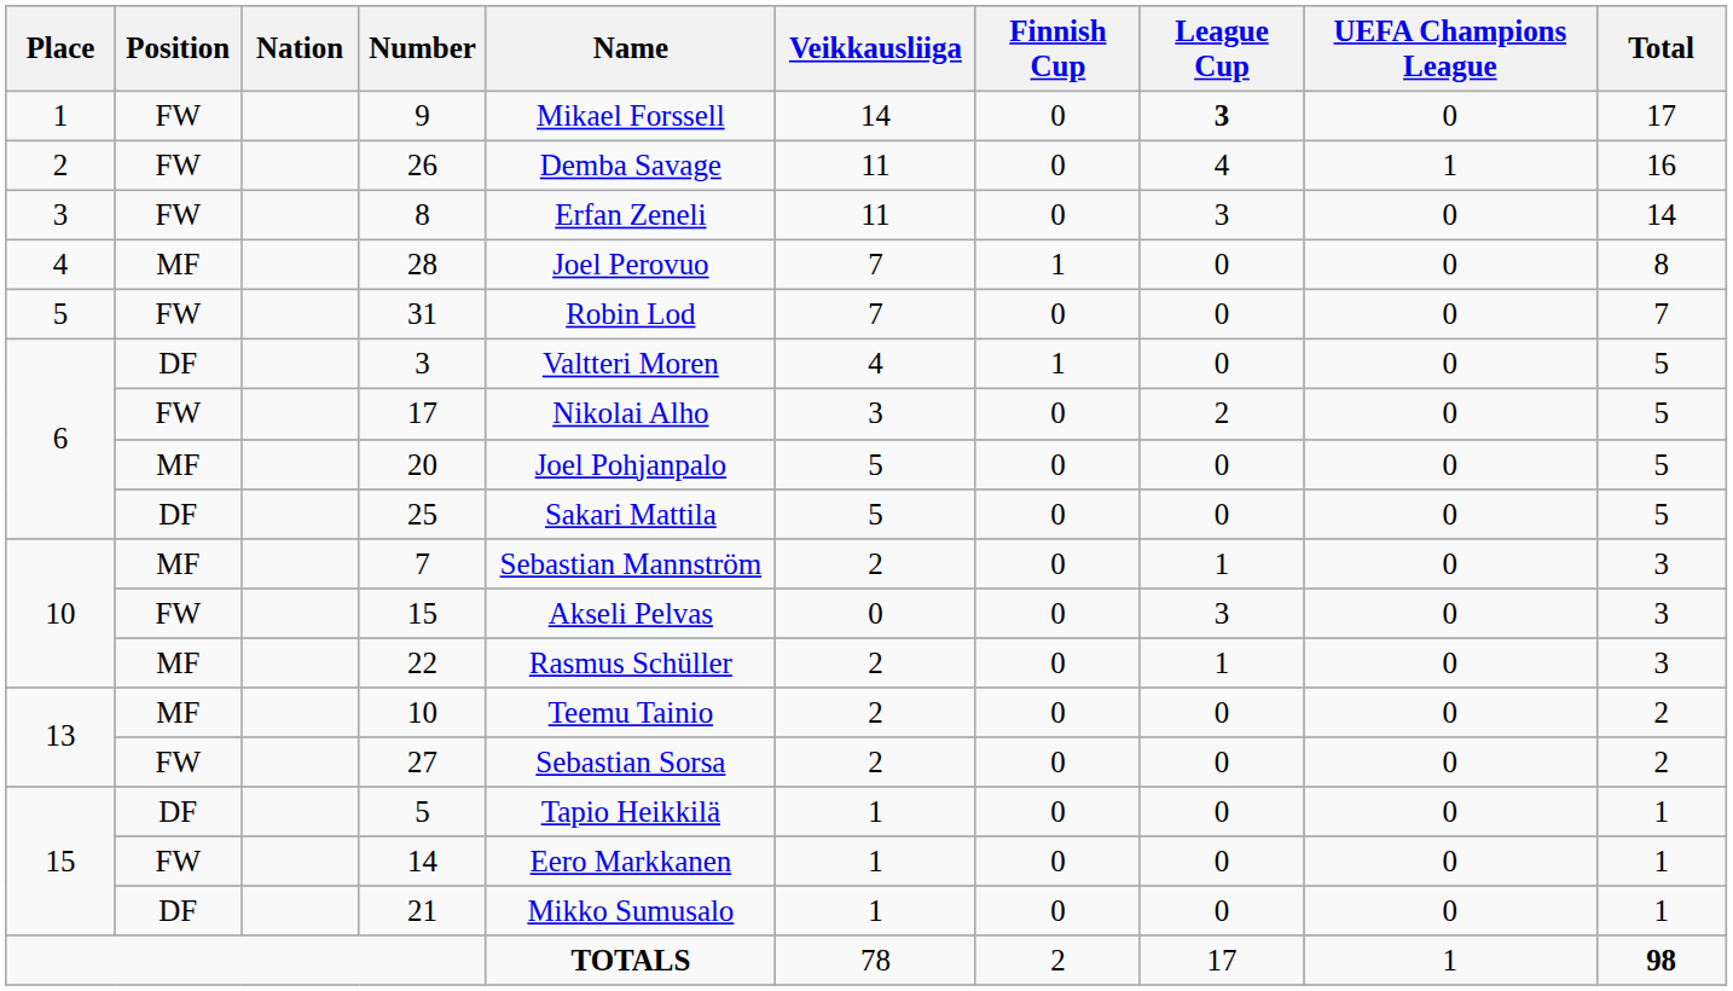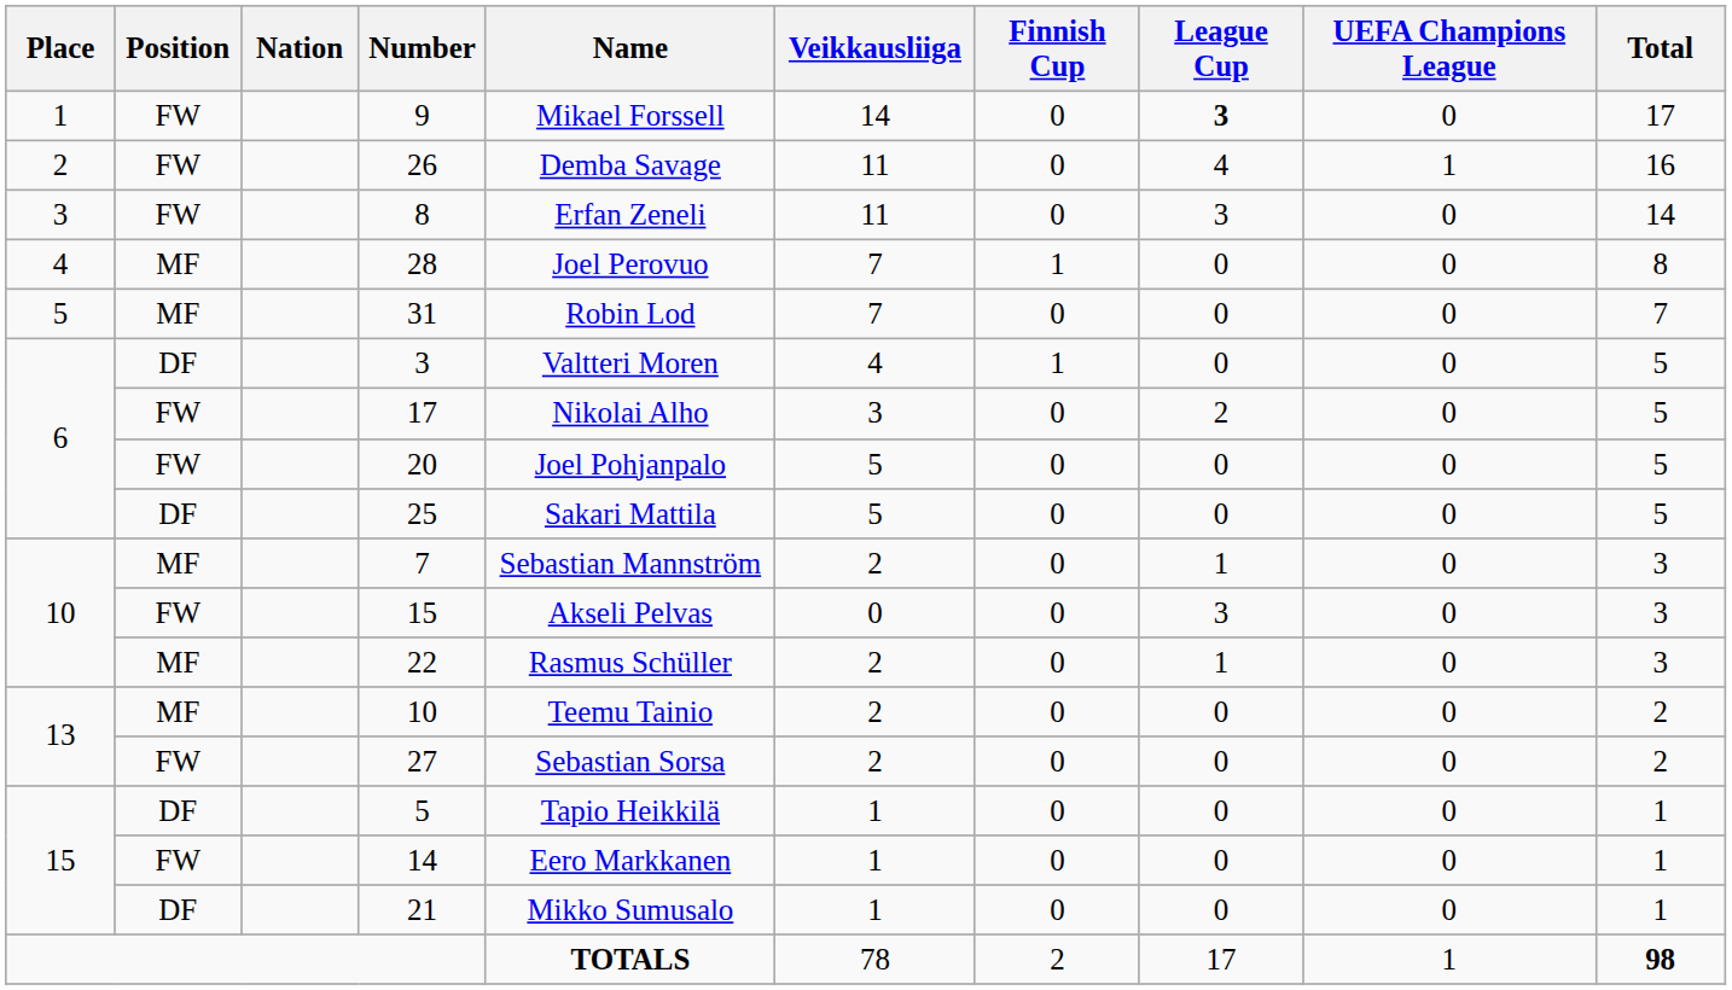 <table class="wikitable" style="font-size: 95%; text-align: center;">
 <tr>
 <th width=60>Place</th>
 <th width=60>Position</th>
 <th width=60>Nation</th>
 <th width=60>Number</th>
 <th width=200>Name</th>
 <th width=100><a href='#'>Veikkausliiga</a></th>
 <th width=100><a href='#'>Finnish Cup</a></th>
 <th width=100><a href='#'>League Cup</a></th>
 <th width=200><a href='#'>UEFA Champions League</a></th>
 <th width=80><strong>Total</strong></th>
 </tr>
 <tr>
 <td>1</td>
 <td>FW</td>
 <td></td>
 <td>9</td>
 <td><a href='#'>Mikael Forssell</a></td>
 <td>14</td>
 <td>0</td>
 <td><strong>3</strong></td>
 <td>0</td>
 <td>17</td>
 </tr>
 <tr>
 <td>2</td>
 <td>FW</td>
 <td></td>
 <td>26</td>
 <td><a href='#'>Demba Savage</a></td>
 <td>11</td>
 <td>0</td>
 <td>4</td>
 <td>1</td>
 <td>16</td>
 </tr>
 <tr>
 <td>3</td>
 <td>FW</td>
 <td></td>
 <td>8</td>
 <td><a href='#'>Erfan Zeneli</a></td>
 <td>11</td>
 <td>0</td>
 <td>3</td>
 <td>0</td>
 <td>14</td>
 </tr>
 <tr>
 <td>4</td>
 <td>MF</td>
 <td></td>
 <td>28</td>
 <td><a href='#'>Joel Perovuo</a></td>
 <td>7</td>
 <td>1</td>
 <td>0</td>
 <td>0</td>
 <td>8</td>
 </tr>
 <tr>
 <td>5</td>
-<td>FW</td>
+<td>MF</td>
 <td></td>
 <td>31</td>
 <td><a href='#'>Robin Lod</a></td>
 <td>7</td>
 <td>0</td>
 <td>0</td>
 <td>0</td>
 <td>7</td>
 </tr>
 <tr>
 <td rowspan=4>6</td>
 <td>DF</td>
 <td></td>
 <td>3</td>
 <td><a href='#'>Valtteri Moren</a></td>
 <td>4</td>
 <td>1</td>
 <td>0</td>
 <td>0</td>
 <td>5</td>
 </tr>
 <tr>
 <td>FW</td>
 <td></td>
 <td>17</td>
 <td><a href='#'>Nikolai Alho</a></td>
 <td>3</td>
 <td>0</td>
 <td>2</td>
 <td>0</td>
 <td>5</td>
 </tr>
 <tr>
-<td>MF</td>
+<td>FW</td>
 <td></td>
 <td>20</td>
 <td><a href='#'>Joel Pohjanpalo</a></td>
 <td>5</td>
 <td>0</td>
 <td>0</td>
 <td>0</td>
 <td>5</td>
 </tr>
 <tr>
 <td>DF</td>
 <td></td>
 <td>25</td>
 <td><a href='#'>Sakari Mattila</a></td>
 <td>5</td>
 <td>0</td>
 <td>0</td>
 <td>0</td>
 <td>5</td>
 </tr>
 <tr>
 <td rowspan=3>10</td>
 <td>MF</td>
 <td></td>
 <td>7</td>
 <td><a href='#'>Sebastian Mannström</a></td>
 <td>2</td>
 <td>0</td>
 <td>1</td>
 <td>0</td>
 <td>3</td>
 </tr>
 <tr>
 <td>FW</td>
 <td></td>
 <td>15</td>
 <td><a href='#'>Akseli Pelvas</a></td>
 <td>0</td>
 <td>0</td>
 <td>3</td>
 <td>0</td>
 <td>3</td>
 </tr>
 <tr>
 <td>MF</td>
 <td></td>
 <td>22</td>
 <td><a href='#'>Rasmus Schüller</a></td>
 <td>2</td>
 <td>0</td>
 <td>1</td>
 <td>0</td>
 <td>3</td>
 </tr>
 <tr>
 <td rowspan=2>13</td>
 <td>MF</td>
 <td></td>
 <td>10</td>
 <td><a href='#'>Teemu Tainio</a></td>
 <td>2</td>
 <td>0</td>
 <td>0</td>
 <td>0</td>
 <td>2</td>
 </tr>
 <tr>
 <td>FW</td>
 <td></td>
 <td>27</td>
 <td><a href='#'>Sebastian Sorsa</a></td>
 <td>2</td>
 <td>0</td>
 <td>0</td>
 <td>0</td>
 <td>2</td>
 </tr>
 <tr>
 <td rowspan=3>15</td>
 <td>DF</td>
 <td></td>
 <td>5</td>
 <td><a href='#'>Tapio Heikkilä</a></td>
 <td>1</td>
 <td>0</td>
 <td>0</td>
 <td>0</td>
 <td>1</td>
 </tr>
 <tr>
 <td>FW</td>
 <td></td>
 <td>14</td>
 <td><a href='#'>Eero Markkanen</a></td>
 <td>1</td>
 <td>0</td>
 <td>0</td>
 <td>0</td>
 <td>1</td>
 </tr>
 <tr>
 <td>DF</td>
 <td></td>
 <td>21</td>
 <td><a href='#'>Mikko Sumusalo</a></td>
 <td>1</td>
 <td>0</td>
 <td>0</td>
 <td>0</td>
 <td>1</td>
 </tr>
 <tr>
 <td colspan=4></td>
 <td><strong>TOTALS</strong></td>
 <td>78</td>
 <td>2</td>
 <td>17</td>
 <td>1</td>
 <td><strong>98</strong></td>
 </tr>
 </table>
